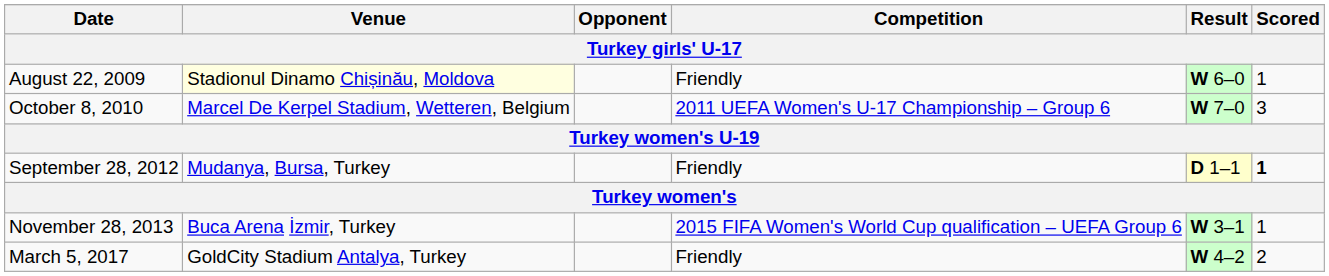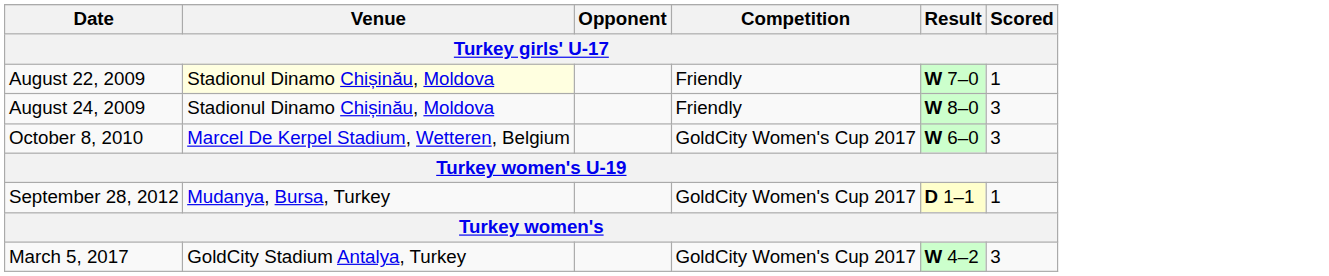 <table class=wikitable>
 <tr>
 </tr>
 <tr>
 <th>Date</th>
 <th>Venue</th>
 <th>Opponent</th>
 <th>Competition</th>
 <th>Result</th>
 <th>Scored</th>
 </tr>
 <tr>
 <th colspan=6><a href='#'>Turkey girls' U-17</a></th>
 </tr>
 <tr>
 <td>August 22, 2009</td>
 <td style="background: lightyellow;">Stadionul Dinamo <a href='#'>Chișinău</a>, <a href='#'>Moldova</a></td>
 <td></td>
 <td>Friendly</td>
-<td bgcolor=ccffcc><strong>W</strong> 6–0</td>
+<td bgcolor=ccffcc><strong>W</strong> 7–0</td>
 <td>1</td>
+</tr>
+<tr>
+<td>August 24, 2009</td>
+<td>Stadionul Dinamo <a href='#'>Chișinău</a>, <a href='#'>Moldova</a></td>
+<td></td>
+<td>Friendly</td>
+<td bgcolor=ccffcc><strong>W</strong> 8–0</td>
+<td>3</td>
 </tr>
 <tr>
 <td>October 8, 2010</td>
 <td><a href='#'>Marcel De Kerpel Stadium</a>, <a href='#'>Wetteren</a>, Belgium</td>
 <td></td>
-<td><a href='#'>2011 UEFA Women's U-17 Championship – Group 6</a></td>
-<td bgcolor=ccffcc><strong>W</strong> 7–0</td>
+<td>GoldCity Women's Cup 2017</td>
+<td bgcolor=ccffcc><strong>W</strong> 6–0</td>
 <td>3</td>
 </tr>
 <tr>
 <th colspan=6><a href='#'>Turkey women's U-19</a></th>
 </tr>
 <tr>
 <td>September 28, 2012</td>
 <td><a href='#'>Mudanya</a>, <a href='#'>Bursa</a>, Turkey</td>
 <td></td>
-<td>Friendly</td>
+<td>GoldCity Women's Cup 2017</td>
 <td bgcolor=ffffcc><strong>D</strong> 1–1</td>
-<td><strong>1</strong></td>
+<td>1</td>
 </tr>
 <tr>
 <th colspan=6><a href='#'>Turkey women's</a></th>
 </tr>
 <tr>
-<td>November 28, 2013</td>
-<td><a href='#'>Buca Arena</a> <a href='#'>İzmir</a>, Turkey</td>
-<td></td>
-<td><a href='#'>2015 FIFA Women's World Cup qualification – UEFA Group 6</a></td>
-<td bgcolor=ccffcc><strong>W</strong> 3–1</td>
-<td>1</td>
-</tr>
-<tr>
 <td>March 5, 2017</td>
 <td>GoldCity Stadium <a href='#'>Antalya</a>, Turkey</td>
 <td></td>
-<td>Friendly</td>
+<td>GoldCity Women's Cup 2017</td>
 <td bgcolor=ccffcc><strong>W</strong> 4–2</td>
-<td>2</td>
+<td>3</td>
 </tr>
 </table>
